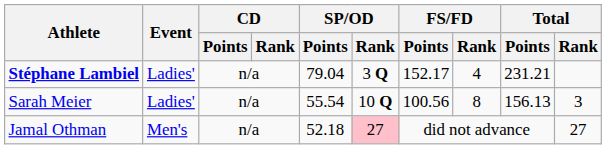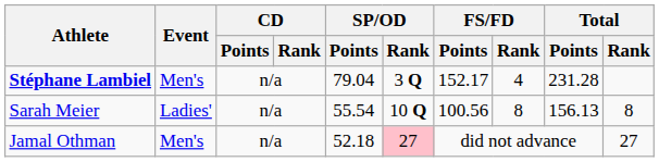 <table class="wikitable" style="font-size:90%">
 <tr>
 <th rowspan="2">Athlete</th>
 <th rowspan="2">Event</th>
 <th colspan="2">CD</th>
 <th colspan="2">SP/OD</th>
 <th colspan="2">FS/FD</th>
 <th colspan="2">Total</th>
 </tr>
 <tr>
 <th>Points</th>
 <th>Rank</th>
 <th>Points</th>
 <th>Rank</th>
 <th>Points</th>
 <th>Rank</th>
 <th>Points</th>
 <th>Rank</th>
 </tr>
 <tr>
 <td><strong><a href='#'>Stéphane Lambiel</a></strong></td>
-<td><a href='#'>Ladies'</a></td>
+<td><a href='#'>Men's</a></td>
 <td colspan=2 align="center">n/a</td>
 <td align="center">79.04</td>
 <td align="center">3 <strong>Q</strong></td>
 <td align="center">152.17</td>
 <td align="center">4</td>
-<td align="center">231.21</td>
+<td align="center">231.28</td>
 <td align="center"></td>
 </tr>
 <tr>
 <td><a href='#'>Sarah Meier</a></td>
 <td><a href='#'>Ladies'</a></td>
 <td colspan=2 align="center">n/a</td>
 <td align="center">55.54</td>
 <td align="center">10 <strong>Q</strong></td>
 <td align="center">100.56</td>
 <td align="center">8</td>
 <td align="center">156.13</td>
-<td align="center">3</td>
+<td align="center">8</td>
 </tr>
 <tr>
 <td><a href='#'>Jamal Othman</a></td>
 <td><a href='#'>Men's</a></td>
 <td colspan=2 align="center">n/a</td>
 <td align="center">52.18</td>
 <td align="center" style="background: pink;">27</td>
 <td colspan=3 align="center">did not advance</td>
 <td align="center">27</td>
 </tr>
 </table>
